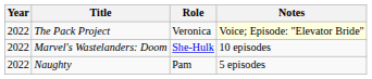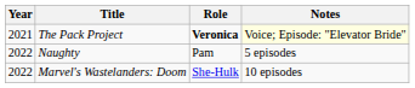 <table class="wikitable sortable">
 <tr>
 <th>Year</th>
 <th>Title</th>
 <th>Role</th>
 <th>Notes</th>
 </tr>
 <tr>
+<td>2021</td>
+<td><em>The Pack Project</em></td>
+<td><strong>Veronica</strong></td>
+<td style="background: lightyellow;">Voice; Episode: "Elevator Bride"</td>
+</tr>
+<tr>
 <td>2022</td>
-<td><em>The Pack Project</em></td>
-<td>Veronica</td>
-<td style="background: lightyellow;">Voice; Episode: "Elevator Bride"</td>
+<td><em>Naughty</em></td>
+<td>Pam</td>
+<td>5 episodes</td>
 </tr>
 <tr>
 <td>2022</td>
 <td><em>Marvel's Wastelanders: Doom</em></td>
 <td><a href='#'>She-Hulk</a></td>
 <td>10 episodes</td>
 </tr>
-<tr>
-<td>2022</td>
-<td><em>Naughty</em></td>
-<td>Pam</td>
-<td>5 episodes</td>
-</tr>
 </table>
